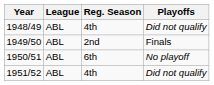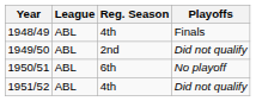 <table class="wikitable">
 <tr>
 <th>Year</th>
 <th>League</th>
 <th>Reg. Season</th>
 <th>Playoffs</th>
 </tr>
 <tr>
 <td>1948/49</td>
 <td>ABL</td>
 <td>4th</td>
-<td><em>Did not qualify</em></td>
+<td>Finals</td>
 </tr>
 <tr>
 <td>1949/50</td>
 <td>ABL</td>
 <td>2nd</td>
-<td>Finals</td>
+<td><em>Did not qualify</em></td>
 </tr>
 <tr>
 <td>1950/51</td>
 <td>ABL</td>
 <td>6th</td>
 <td><em>No playoff</em></td>
 </tr>
 <tr>
 <td>1951/52</td>
 <td>ABL</td>
 <td>4th</td>
 <td><em>Did not qualify</em></td>
 </tr>
 </table>
